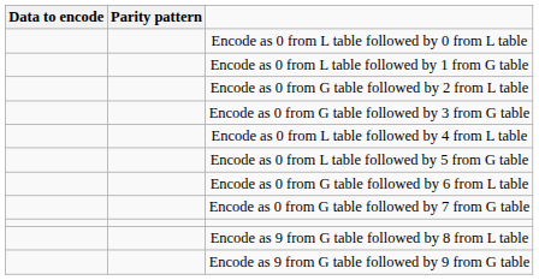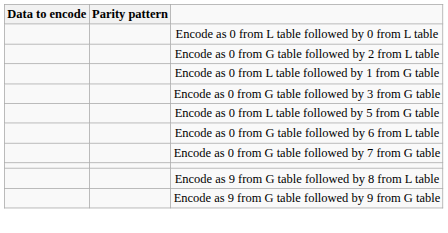 <table class="wikitable" style="text-align:center")>
 <tr>
 <th>Data to encode</th>
 <th>Parity pattern</th>
 </tr>
 <tr>
 <td></td>
 <td></td>
 <td>Encode as 0 from L table followed by 0 from L table</td>
 </tr>
 <tr>
 <td></td>
 <td></td>
+<td>Encode as 0 from G table followed by 2 from L table</td>
+</tr>
+<tr>
+<td></td>
+<td></td>
 <td>Encode as 0 from L table followed by 1 from G table</td>
 </tr>
 <tr>
 <td></td>
 <td></td>
-<td>Encode as 0 from G table followed by 2 from L table</td>
-</tr>
-<tr>
-<td></td>
-<td></td>
 <td>Encode as 0 from G table followed by 3 from G table</td>
-</tr>
-<tr>
-<td></td>
-<td></td>
-<td>Encode as 0 from L table followed by 4 from L table</td>
 </tr>
 <tr>
 <td></td>
 <td></td>
 <td>Encode as 0 from L table followed by 5 from G table</td>
 </tr>
 <tr>
 <td></td>
 <td></td>
 <td>Encode as 0 from G table followed by 6 from L table</td>
 </tr>
 <tr>
 <td></td>
 <td></td>
 <td>Encode as 0 from G table followed by 7 from G table</td>
 </tr>
 <tr>
 <td></td>
 <td></td>
 </tr>
 <tr>
 <td></td>
 <td></td>
 <td>Encode as 9 from G table followed by 8 from L table</td>
 </tr>
 <tr>
 <td></td>
 <td></td>
 <td>Encode as 9 from G table followed by 9 from G table</td>
 </tr>
 </table>
